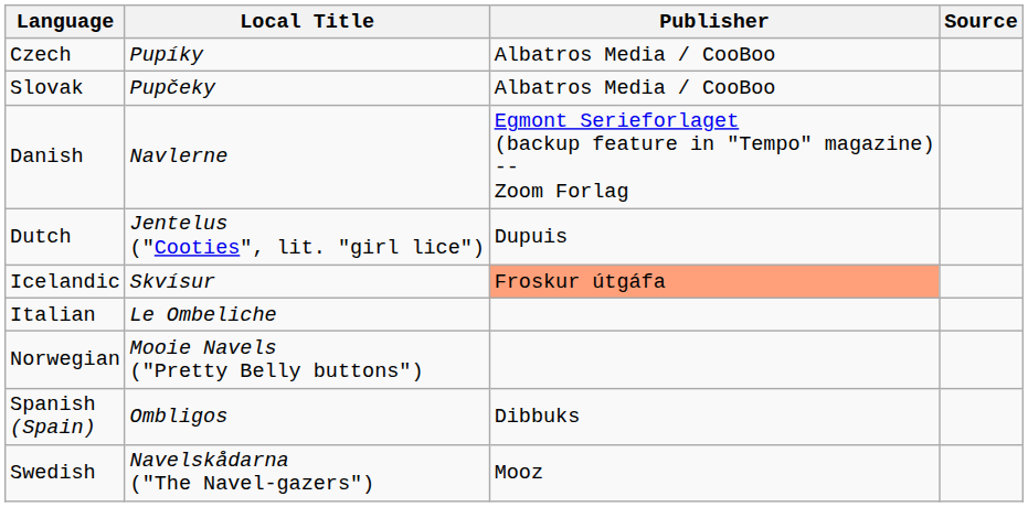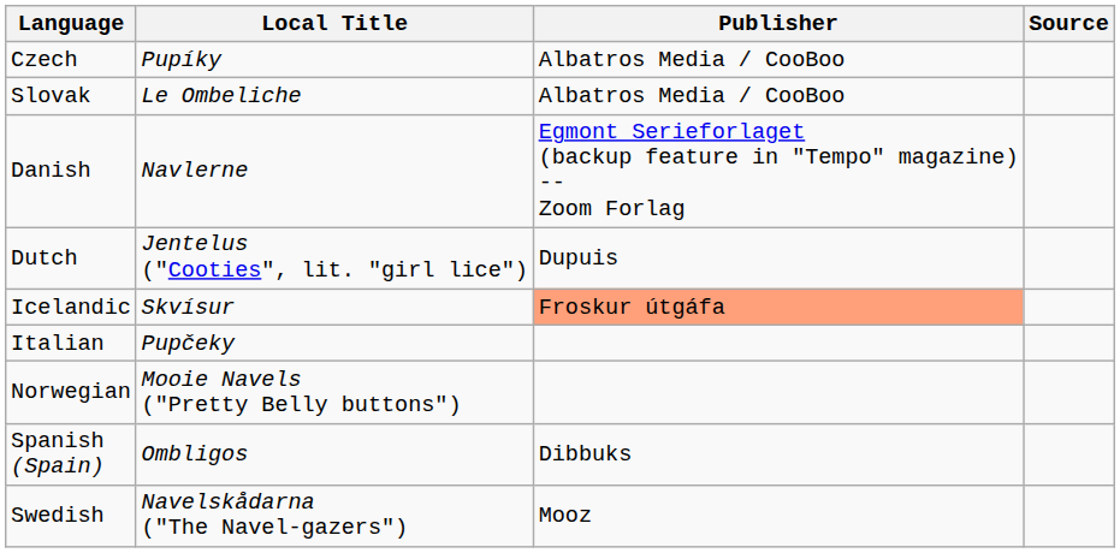 <table class="wikitable">
 <tr>
 <th>Language</th>
 <th>Local Title</th>
 <th>Publisher</th>
 <th>Source</th>
 </tr>
 <tr>
 <td>Czech</td>
 <td><em>Pupíky</em></td>
 <td>Albatros Media / CooBoo</td>
 <td></td>
 </tr>
 <tr>
 <td>Slovak</td>
-<td><em>Pupčeky</em></td>
+<td><em>Le Ombeliche</em></td>
 <td>Albatros Media / CooBoo</td>
 <td></td>
 </tr>
 <tr>
 <td>Danish</td>
 <td><em>Navlerne</em></td>
 <td><a href='#'>Egmont Serieforlaget</a><br>(backup feature in "Tempo" magazine)<br>--<br>Zoom Forlag</td>
 <td></td>
 </tr>
 <tr>
 <td>Dutch</td>
 <td><em>Jentelus</em><br>("<a href='#'>Cooties</a>", lit. "girl lice")</td>
 <td>Dupuis</td>
 <td></td>
 </tr>
 <tr>
 <td>Icelandic</td>
 <td><em>Skvísur</em></td>
 <td style="background: lightsalmon;">Froskur útgáfa</td>
 <td></td>
 </tr>
 <tr>
 <td>Italian</td>
-<td><em>Le Ombeliche</em></td>
+<td><em>Pupčeky</em></td>
 <td></td>
 <td></td>
 </tr>
 <tr>
 <td>Norwegian</td>
 <td><em>Mooie Navels</em><br>("Pretty Belly buttons")</td>
 <td></td>
 <td></td>
 </tr>
 <tr>
 <td>Spanish<br><em>(Spain)</em></td>
 <td><em>Ombligos</em></td>
 <td>Dibbuks</td>
 <td></td>
 </tr>
 <tr>
 <td>Swedish</td>
 <td><em>Navelskådarna</em><br>("The Navel-gazers")</td>
 <td>Mooz</td>
 <td></td>
 </tr>
 </table>
